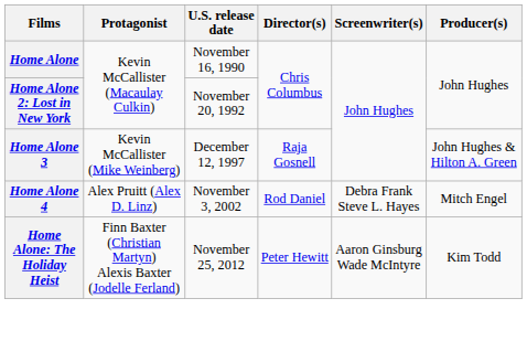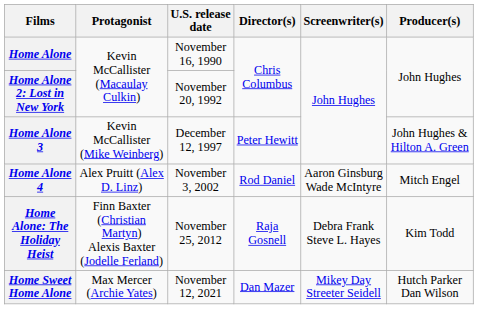 <table class="wikitable plainrowheaders" style="text-align:center; width:99%;">
 <tr>
 <th scope="col">Films</th>
 <th scope="col">Protagonist</th>
 <th scope="col">U.S. release date</th>
 <th scope="col">Director(s)</th>
 <th scope="col">Screenwriter(s)</th>
 <th scope="col">Producer(s)</th>
 </tr>
 <tr>
 <th scope="row"><em><a href='#'>Home Alone</a></em></th>
 <td rowspan="2">Kevin McCallister (<a href='#'>Macaulay Culkin</a>)</td>
 <td>November 16, 1990</td>
 <td rowspan="2"><a href='#'>Chris Columbus</a></td>
 <td rowspan="3"><a href='#'>John Hughes</a></td>
 <td rowspan="2">John Hughes</td>
 </tr>
 <tr>
 <th scope="row"><em><a href='#'>Home Alone 2: Lost in New York</a></em></th>
 <td>November 20, 1992</td>
 </tr>
 <tr>
 <th scope="row"><em><a href='#'>Home Alone 3</a></em></th>
 <td>Kevin McCallister (<a href='#'>Mike Weinberg</a>)</td>
 <td>December 12, 1997</td>
-<td style="text-align:center;"><a href='#'>Raja Gosnell</a></td>
+<td style="text-align:center;"><a href='#'>Peter Hewitt</a></td>
 <td style="text-align:center;">John Hughes & <a href='#'>Hilton A. Green</a></td>
 </tr>
 <tr>
 <th scope="row"><em><a href='#'>Home Alone 4</a></em></th>
 <td>Alex Pruitt (<a href='#'>Alex D. Linz</a>)</td>
 <td>November 3, 2002</td>
 <td style="text-align:center;"><a href='#'>Rod Daniel</a></td>
-<td style="text-align:center;">Debra Frank <br>Steve L. Hayes</td>
+<td style="text-align:center;">Aaron Ginsburg <br> Wade McIntyre</td>
 <td style="text-align:center;">Mitch Engel</td>
 </tr>
 <tr>
 <th scope="row"><em><a href='#'>Home Alone: The Holiday Heist</a></em></th>
 <td>Finn Baxter (<a href='#'>Christian Martyn</a>) <br>Alexis Baxter (<a href='#'>Jodelle Ferland</a>)</td>
 <td>November 25, 2012</td>
-<td style="text-align:center;"><a href='#'>Peter Hewitt</a></td>
-<td style="text-align:center;">Aaron Ginsburg <br> Wade McIntyre</td>
+<td style="text-align:center;"><a href='#'>Raja Gosnell</a></td>
+<td style="text-align:center;">Debra Frank <br>Steve L. Hayes</td>
 <td style="text-align:center;">Kim Todd</td>
 </tr>
+<tr>
+<th scope="row"><em><a href='#'>Home Sweet Home Alone</a></em></th>
+<td>Max Mercer (<a href='#'>Archie Yates</a>)</td>
+<td>November 12, 2021</td>
+<td style="text-align:center;"><a href='#'>Dan Mazer</a></td>
+<td style="text-align:center;"><a href='#'>Mikey Day</a> <br> <a href='#'>Streeter Seidell</a></td>
+<td style="text-align:center;">Hutch Parker <br> Dan Wilson</td>
+</tr>
 </table>
